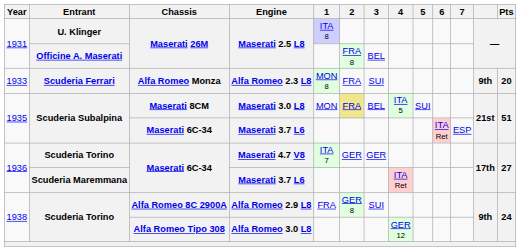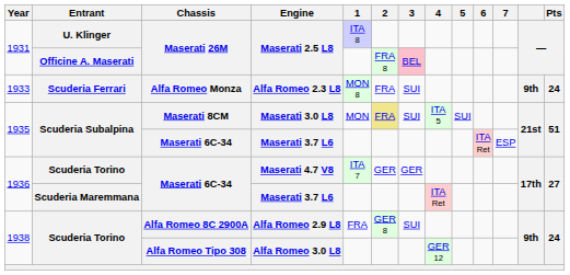 <table class="wikitable" style="text-align:center; font-size:85%">
 <tr>
 <th>Year</th>
 <th>Entrant</th>
 <th>Chassis</th>
 <th>Engine</th>
 <th>1</th>
 <th>2</th>
 <th>3</th>
 <th>4</th>
 <th>5</th>
 <th>6</th>
 <th>7</th>
 <th></th>
 <th>Pts</th>
 </tr>
 <tr>
 <td rowspan=2><a href='#'>1931</a></td>
 <th nowrap>U. Klinger</th>
 <th rowspan=2 nowrap><a href='#'>Maserati</a> <a href='#'>26M</a></th>
 <th rowspan=2 nowrap><a href='#'>Maserati</a> 2.5 <a href='#'>L8</a></th>
 <td style="background:#cfcfff;"><a href='#'>ITA</a><br><small>8</small></td>
 <td></td>
 <td></td>
 <td></td>
 <td></td>
 <td></td>
 <td></td>
 <th colspan=2 rowspan=2>—</th>
 </tr>
 <tr>
 <th nowrap><a href='#'>Officine A. Maserati</a></th>
 <td></td>
 <td style="background:#dfffdf;"><a href='#'>FRA</a><br><small>8</small></td>
-<td><a href='#'>BEL</a></td>
+<td style="background: pink;"><a href='#'>BEL</a></td>
 <td></td>
 <td></td>
 <td></td>
 <td></td>
 </tr>
 <tr>
 <td><a href='#'>1933</a></td>
 <th nowrap><a href='#'>Scuderia Ferrari</a></th>
 <th nowrap><a href='#'>Alfa Romeo</a> Monza</th>
 <th nowrap><a href='#'>Alfa Romeo</a> 2.3 <a href='#'>L8</a></th>
 <td style="background:#DFFFDF;"><a href='#'>MON</a><br><small>8</small></td>
 <td><a href='#'>FRA</a></td>
 <td><a href='#'>SUI</a></td>
 <td></td>
 <td></td>
 <td></td>
 <td></td>
 <th>9th</th>
-<th>20</th>
+<th>24</th>
 </tr>
 <tr>
 <td rowspan=2><a href='#'>1935</a></td>
 <th rowspan=2 nowrap>Scuderia Subalpina</th>
 <th nowrap><a href='#'>Maserati</a> 8CM</th>
 <th nowrap><a href='#'>Maserati</a> 3.0 <a href='#'>L8</a></th>
 <td><a href='#'>MON</a></td>
 <td style="background: khaki;"><a href='#'>FRA</a></td>
-<td><a href='#'>BEL</a></td>
+<td><a href='#'>SUI</a></td>
 <td style="background:#DFFFDF;"><a href='#'>ITA</a><br><small>5</small></td>
 <td><a href='#'>SUI</a></td>
 <td></td>
 <td></td>
 <th rowspan=2>21st</th>
 <th rowspan=2>51</th>
 </tr>
 <tr>
 <th nowrap><a href='#'>Maserati</a> 6C-34</th>
 <th nowrap><a href='#'>Maserati</a> 3.7 <a href='#'>L6</a></th>
 <td></td>
 <td></td>
 <td></td>
 <td></td>
 <td></td>
 <td style="background:#FFCFCF;"><a href='#'>ITA</a><br><small>Ret</small></td>
 <td><a href='#'>ESP</a></td>
 </tr>
 <tr>
 <td rowspan=2><a href='#'>1936</a></td>
 <th nowrap>Scuderia Torino</th>
 <th rowspan=2 nowrap><a href='#'>Maserati</a> 6C-34</th>
 <th nowrap><a href='#'>Maserati</a> 4.7 <a href='#'>V8</a></th>
 <td style="background:#dfffdf;"><a href='#'>ITA</a><br><small>7</small></td>
 <td><a href='#'>GER</a></td>
 <td><a href='#'>GER</a></td>
 <td></td>
 <td></td>
 <td></td>
 <td></td>
 <th rowspan=2>17th</th>
 <th rowspan=2>27</th>
 </tr>
 <tr>
 <th nowrap>Scuderia Maremmana</th>
 <th nowrap><a href='#'>Maserati</a> 3.7 <a href='#'>L6</a></th>
 <td></td>
 <td></td>
 <td></td>
 <td style="background:#ffcfcf;"><a href='#'>ITA</a><br><small>Ret</small></td>
 <td></td>
 <td></td>
 <td></td>
 </tr>
 <tr>
 <td rowspan=2><a href='#'>1938</a></td>
 <th rowspan=2 nowrap>Scuderia Torino</th>
 <th nowrap><a href='#'>Alfa Romeo 8C 2900A</a></th>
 <th nowrap><a href='#'>Alfa Romeo</a> 2.9 <a href='#'>L8</a></th>
 <td><a href='#'>FRA</a></td>
 <td style="background:#DFFFDF;"><a href='#'>GER</a><br><small>8</small></td>
 <td><a href='#'>SUI</a></td>
 <td></td>
 <td></td>
 <td></td>
 <td></td>
 <th rowspan=2>9th</th>
 <th rowspan=2>24</th>
 </tr>
 <tr>
 <th nowrap><a href='#'>Alfa Romeo Tipo 308</a></th>
 <th nowrap><a href='#'>Alfa Romeo</a> 3.0 <a href='#'>L8</a></th>
 <td></td>
 <td></td>
 <td></td>
 <td style="background:#DFFFDF;"><a href='#'>GER</a><br><small>12</small></td>
 <td></td>
 <td></td>
 <td></td>
 </tr>
 <tr>
 <th colspan=13></th>
 </tr>
 </table>
